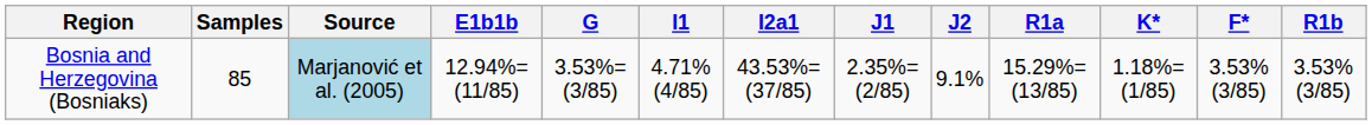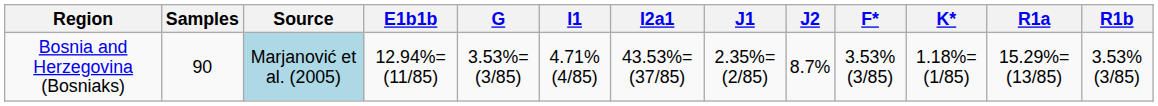 <table class="wikitable" style="text-align:center; font-size: 84%">
 <tr>
 <th>Region</th>
 <th>Samples</th>
 <th>Source</th>
 <th><a href='#'>E1b1b</a></th>
 <th><a href='#'>G</a></th>
 <th><a href='#'>I1</a></th>
 <th><a href='#'>I2a1</a></th>
 <th><a href='#'>J1</a></th>
 <th><a href='#'>J2</a></th>
+<th><a href='#'>F*</a></th>
+<th><a href='#'>K*</a></th>
 <th><a href='#'>R1a</a></th>
-<th><a href='#'>K*</a></th>
-<th><a href='#'>F*</a></th>
 <th><a href='#'>R1b</a></th>
 </tr>
 <tr>
 <td><a href='#'>Bosnia and Herzegovina</a> (Bosniaks)</td>
-<td>85</td>
+<td>90</td>
 <td style="background: lightblue;">Marjanović et al. (2005)</td>
 <td>12.94%=(11/85)</td>
 <td>3.53%=(3/85)</td>
 <td>4.71%(4/85)</td>
 <td>43.53%=(37/85)</td>
 <td>2.35%=(2/85)</td>
-<td>9.1%</td>
+<td>8.7%</td>
+<td>3.53%(3/85)</td>
+<td>1.18%=(1/85)</td>
 <td>15.29%=(13/85)</td>
-<td>1.18%=(1/85)</td>
-<td>3.53%(3/85)</td>
 <td>3.53%(3/85)</td>
 </tr>
 </table>
